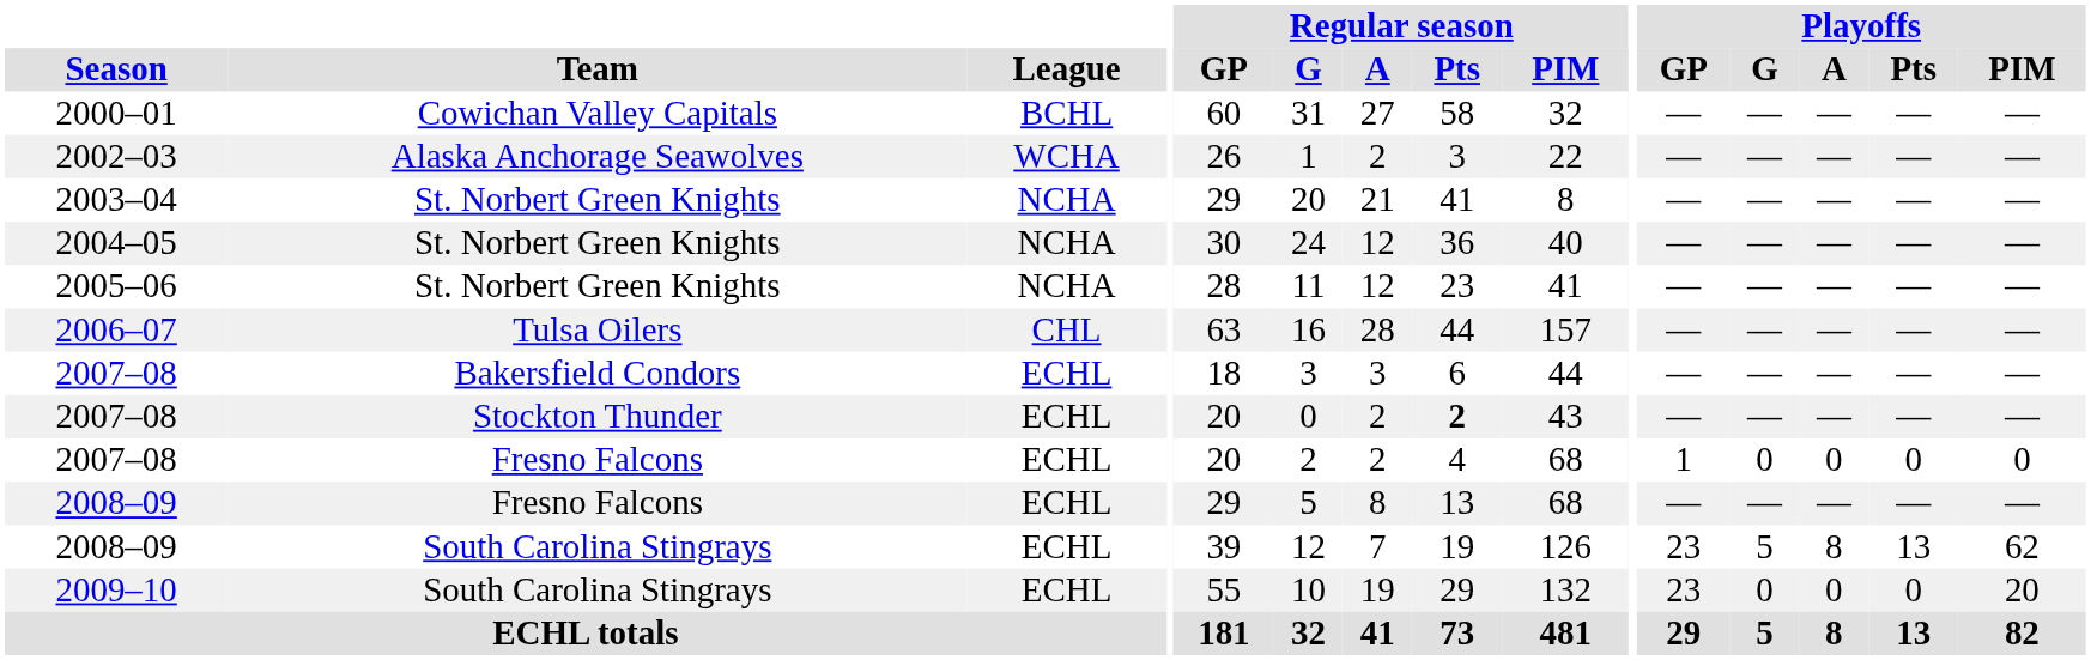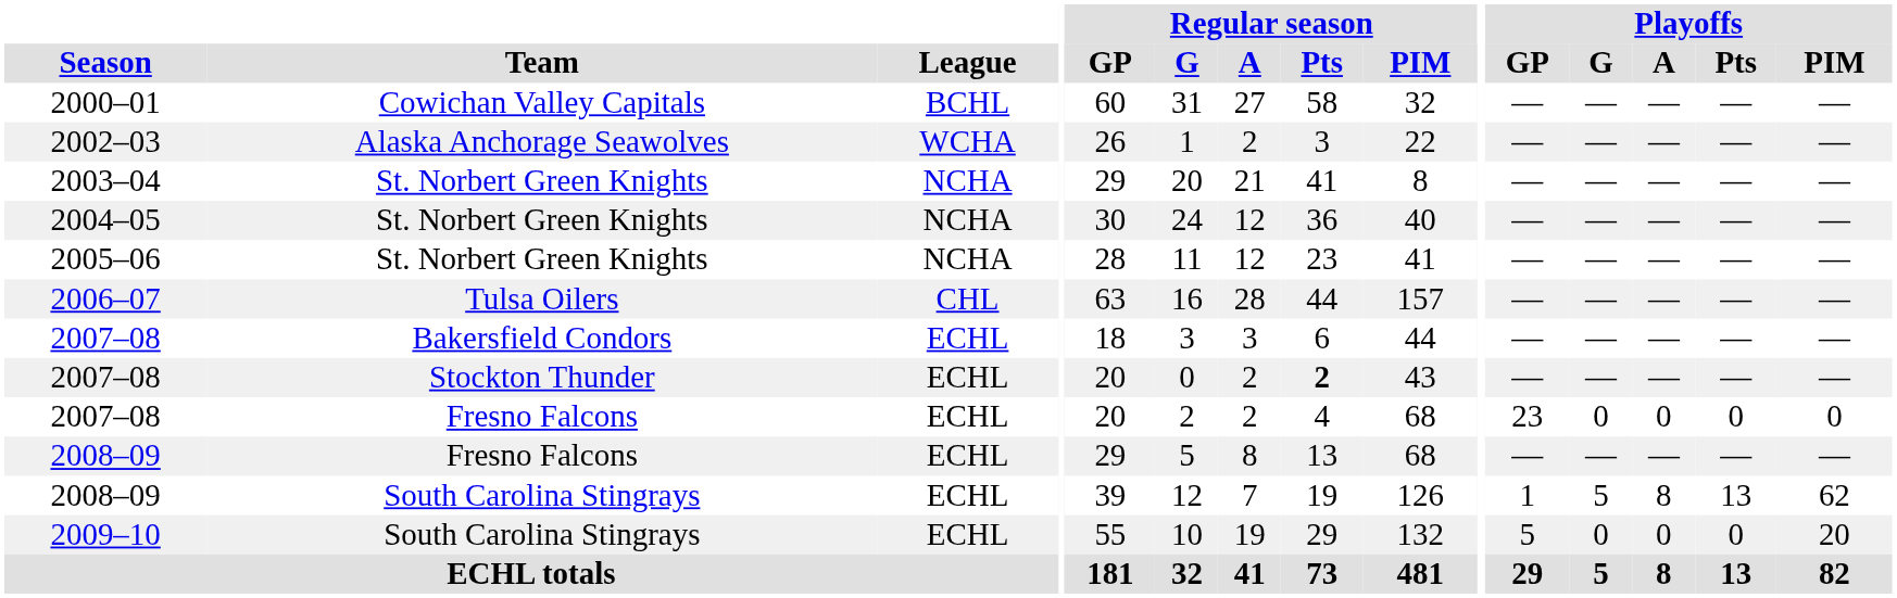 <table border="0" cellpadding="1" cellspacing="0" style="text-align:center; width:60em;">
 <tr bgcolor="#e0e0e0">
 <th colspan="3" bgcolor="#ffffff"></th>
 <th rowspan="99" bgcolor="#ffffff"></th>
 <th colspan="5"><a href='#'>Regular season</a></th>
 <th rowspan="99" bgcolor="#ffffff"></th>
 <th colspan="5"><a href='#'>Playoffs</a></th>
 </tr>
 <tr bgcolor="#e0e0e0">
 <th><a href='#'>Season</a></th>
 <th>Team</th>
 <th>League</th>
 <th>GP</th>
 <th><a href='#'>G</a></th>
 <th><a href='#'>A</a></th>
 <th><a href='#'>Pts</a></th>
 <th><a href='#'>PIM</a></th>
 <th>GP</th>
 <th>G</th>
 <th>A</th>
 <th>Pts</th>
 <th>PIM</th>
 </tr>
 <tr ALIGN="center">
 <td>2000–01</td>
 <td><a href='#'>Cowichan Valley Capitals</a></td>
 <td><a href='#'>BCHL</a></td>
 <td>60</td>
 <td>31</td>
 <td>27</td>
 <td>58</td>
 <td>32</td>
 <td>—</td>
 <td>—</td>
 <td>—</td>
 <td>—</td>
 <td>—</td>
 </tr>
 <tr ALIGN="center" bgcolor="#f0f0f0">
 <td>2002–03</td>
 <td><a href='#'>Alaska Anchorage Seawolves</a></td>
 <td><a href='#'>WCHA</a></td>
 <td>26</td>
 <td>1</td>
 <td>2</td>
 <td>3</td>
 <td>22</td>
 <td>—</td>
 <td>—</td>
 <td>—</td>
 <td>—</td>
 <td>—</td>
 </tr>
 <tr ALIGN="center">
 <td>2003–04</td>
 <td><a href='#'>St. Norbert Green Knights</a></td>
 <td><a href='#'>NCHA</a></td>
 <td>29</td>
 <td>20</td>
 <td>21</td>
 <td>41</td>
 <td>8</td>
 <td>—</td>
 <td>—</td>
 <td>—</td>
 <td>—</td>
 <td>—</td>
 </tr>
 <tr ALIGN="center" bgcolor="#f0f0f0">
 <td>2004–05</td>
 <td>St. Norbert Green Knights</td>
 <td>NCHA</td>
 <td>30</td>
 <td>24</td>
 <td>12</td>
 <td>36</td>
 <td>40</td>
 <td>—</td>
 <td>—</td>
 <td>—</td>
 <td>—</td>
 <td>—</td>
 </tr>
 <tr ALIGN="center">
 <td>2005–06</td>
 <td>St. Norbert Green Knights</td>
 <td>NCHA</td>
 <td>28</td>
 <td>11</td>
 <td>12</td>
 <td>23</td>
 <td>41</td>
 <td>—</td>
 <td>—</td>
 <td>—</td>
 <td>—</td>
 <td>—</td>
 </tr>
 <tr ALIGN="center" bgcolor="#f0f0f0">
 <td><a href='#'>2006–07</a></td>
 <td><a href='#'>Tulsa Oilers</a></td>
 <td><a href='#'>CHL</a></td>
 <td>63</td>
 <td>16</td>
 <td>28</td>
 <td>44</td>
 <td>157</td>
 <td>—</td>
 <td>—</td>
 <td>—</td>
 <td>—</td>
 <td>—</td>
 </tr>
 <tr ALIGN="center">
 <td><a href='#'>2007–08</a></td>
 <td><a href='#'>Bakersfield Condors</a></td>
 <td><a href='#'>ECHL</a></td>
 <td>18</td>
 <td>3</td>
 <td>3</td>
 <td>6</td>
 <td>44</td>
 <td>—</td>
 <td>—</td>
 <td>—</td>
 <td>—</td>
 <td>—</td>
 </tr>
 <tr ALIGN="center" bgcolor="#f0f0f0">
 <td>2007–08</td>
 <td><a href='#'>Stockton Thunder</a></td>
 <td>ECHL</td>
 <td>20</td>
 <td>0</td>
 <td>2</td>
 <td><strong>2</strong></td>
 <td>43</td>
 <td>—</td>
 <td>—</td>
 <td>—</td>
 <td>—</td>
 <td>—</td>
 </tr>
 <tr ALIGN="center">
 <td>2007–08</td>
 <td><a href='#'>Fresno Falcons</a></td>
 <td>ECHL</td>
 <td>20</td>
 <td>2</td>
 <td>2</td>
 <td>4</td>
 <td>68</td>
-<td>1</td>
+<td>23</td>
 <td>0</td>
 <td>0</td>
 <td>0</td>
 <td>0</td>
 </tr>
 <tr ALIGN="center" bgcolor="#f0f0f0">
 <td><a href='#'>2008–09</a></td>
 <td>Fresno Falcons</td>
 <td>ECHL</td>
 <td>29</td>
 <td>5</td>
 <td>8</td>
 <td>13</td>
 <td>68</td>
 <td>—</td>
 <td>—</td>
 <td>—</td>
 <td>—</td>
 <td>—</td>
 </tr>
 <tr ALIGN="center">
 <td>2008–09</td>
 <td><a href='#'>South Carolina Stingrays</a></td>
 <td>ECHL</td>
 <td>39</td>
 <td>12</td>
 <td>7</td>
 <td>19</td>
 <td>126</td>
-<td>23</td>
+<td>1</td>
 <td>5</td>
 <td>8</td>
 <td>13</td>
 <td>62</td>
 </tr>
 <tr ALIGN="center" bgcolor="#f0f0f0">
 <td><a href='#'>2009–10</a></td>
 <td>South Carolina Stingrays</td>
 <td>ECHL</td>
 <td>55</td>
 <td>10</td>
 <td>19</td>
 <td>29</td>
 <td>132</td>
-<td>23</td>
+<td>5</td>
 <td>0</td>
 <td>0</td>
 <td>0</td>
 <td>20</td>
 </tr>
 <tr ALIGN="center" bgcolor="#e0e0e0">
 <th colspan="3">ECHL totals</th>
 <th>181</th>
 <th>32</th>
 <th>41</th>
 <th>73</th>
 <th>481</th>
 <th>29</th>
 <th>5</th>
 <th>8</th>
 <th>13</th>
 <th>82</th>
 </tr>
 </table>
